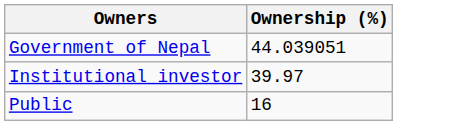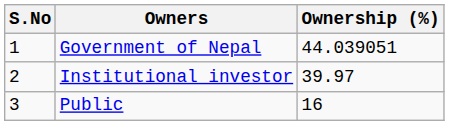 <table class="wikitable">
 <tr>
+<th>S.No</th>
 <th>Owners</th>
 <th>Ownership (%)</th>
 </tr>
 <tr>
+<td>1</td>
 <td><a href='#'>Government of Nepal</a></td>
 <td>44.039051</td>
 </tr>
 <tr>
+<td>2</td>
 <td><a href='#'>Institutional investor</a></td>
 <td>39.97</td>
 </tr>
 <tr>
+<td>3</td>
 <td><a href='#'>Public</a></td>
 <td>16</td>
 </tr>
 </table>
